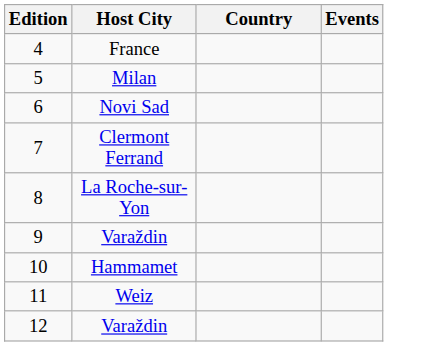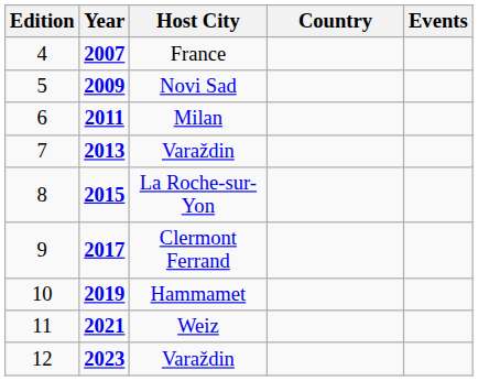 <table class="wikitable" style="text-align:center">
 <tr>
 <th width=30>Edition</th>
+<th width=30>Year</th>
 <th width=100>Host City</th>
 <th width=100>Country</th>
 <th width=30>Events</th>
 </tr>
 <tr>
 <td>4</td>
+<td><strong><a href='#'>2007</a></strong></td>
 <td>France</td>
 <td align="left"></td>
 <td></td>
 </tr>
 <tr>
 <td>5</td>
+<td><strong><a href='#'>2009</a></strong></td>
+<td><a href='#'>Novi Sad</a></td>
+<td align="left"></td>
+<td></td>
+</tr>
+<tr>
+<td>6</td>
+<td><strong><a href='#'>2011</a></strong></td>
 <td><a href='#'>Milan</a></td>
 <td align="left"></td>
 <td></td>
 </tr>
 <tr>
-<td>6</td>
-<td><a href='#'>Novi Sad</a></td>
-<td align="left"></td>
-<td></td>
-</tr>
-<tr>
 <td>7</td>
-<td><a href='#'>Clermont Ferrand</a></td>
+<td><strong><a href='#'>2013</a></strong></td>
+<td><a href='#'>Varaždin</a></td>
 <td align="left"></td>
 <td></td>
 </tr>
 <tr>
 <td>8</td>
+<td><strong><a href='#'>2015</a></strong></td>
 <td><a href='#'>La Roche-sur-Yon</a></td>
 <td align="left"></td>
 <td></td>
 </tr>
 <tr>
 <td>9</td>
-<td><a href='#'>Varaždin</a></td>
+<td><strong><a href='#'>2017</a></strong></td>
+<td><a href='#'>Clermont Ferrand</a></td>
 <td align="left"></td>
 <td></td>
 </tr>
 <tr>
 <td>10</td>
+<td><strong><a href='#'>2019</a></strong></td>
 <td><a href='#'>Hammamet</a></td>
 <td align="left"></td>
 <td></td>
 </tr>
 <tr>
 <td>11</td>
+<td><strong><a href='#'>2021</a></strong></td>
 <td><a href='#'>Weiz</a></td>
 <td align="left"></td>
 <td></td>
 </tr>
 <tr>
 <td>12</td>
+<td><strong><a href='#'>2023</a></strong></td>
 <td><a href='#'>Varaždin</a></td>
 <td align="left"></td>
 <td></td>
 </tr>
 </table>
